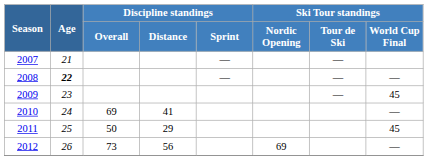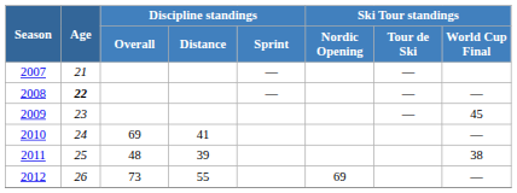 <table class="wikitable" style="font-size:95%; text-align:center; border:grey solid 1px; border-collapse:collapse; background:#ffffff;">
 <tr>
 <th style="background-color:#369; color:white; width:60px;" rowspan="2"> Season </th>
 <th style="background-color:#369; color:white; width:40px;" rowspan="2"> Age </th>
 <th style="background-color:#4180be; color:white;" colspan="3">Discipline standings</th>
 <th style="background-color:#4180be; color:white;" colspan="3">Ski Tour standings</th>
 </tr>
 <tr>
 <th style="background-color:#4180be; color:white; width:75px;">Overall</th>
 <th style="background-color:#4180be; color:white; width:75px;">Distance</th>
 <th style="background-color:#4180be; color:white; width:75px;">Sprint</th>
 <th style="background-color:#4180be; color:white; width:75px;">Nordic<br>Opening</th>
 <th style="background-color:#4180be; color:white; width:75px;">Tour de<br>Ski</th>
 <th style="background-color:#4180be; color:white; width:75px;">World Cup<br>Final</th>
 </tr>
 <tr>
 <td><a href='#'>2007</a></td>
 <td><em>21</em></td>
 <td></td>
 <td></td>
 <td>—</td>
 <td></td>
 <td>—</td>
 <td></td>
 </tr>
 <tr>
 <td><a href='#'>2008</a></td>
 <td><strong><em>22</em></strong></td>
 <td></td>
 <td></td>
 <td>—</td>
 <td></td>
 <td>—</td>
 <td>—</td>
 </tr>
 <tr>
 <td><a href='#'>2009</a></td>
 <td><em>23</em></td>
 <td></td>
 <td></td>
 <td></td>
 <td></td>
 <td>—</td>
 <td>45</td>
 </tr>
 <tr>
 <td><a href='#'>2010</a></td>
 <td><em>24</em></td>
 <td>69</td>
 <td>41</td>
 <td></td>
 <td></td>
 <td></td>
 <td>—</td>
 </tr>
 <tr>
 <td><a href='#'>2011</a></td>
 <td><em>25</em></td>
-<td>50</td>
-<td>29</td>
+<td>48</td>
+<td>39</td>
 <td></td>
 <td></td>
 <td></td>
-<td>45</td>
+<td>38</td>
 </tr>
 <tr>
 <td><a href='#'>2012</a></td>
 <td><em>26</em></td>
 <td>73</td>
-<td>56</td>
+<td>55</td>
 <td></td>
 <td>69</td>
 <td></td>
 <td>—</td>
 </tr>
 <tr>
 </tr>
 </table>
